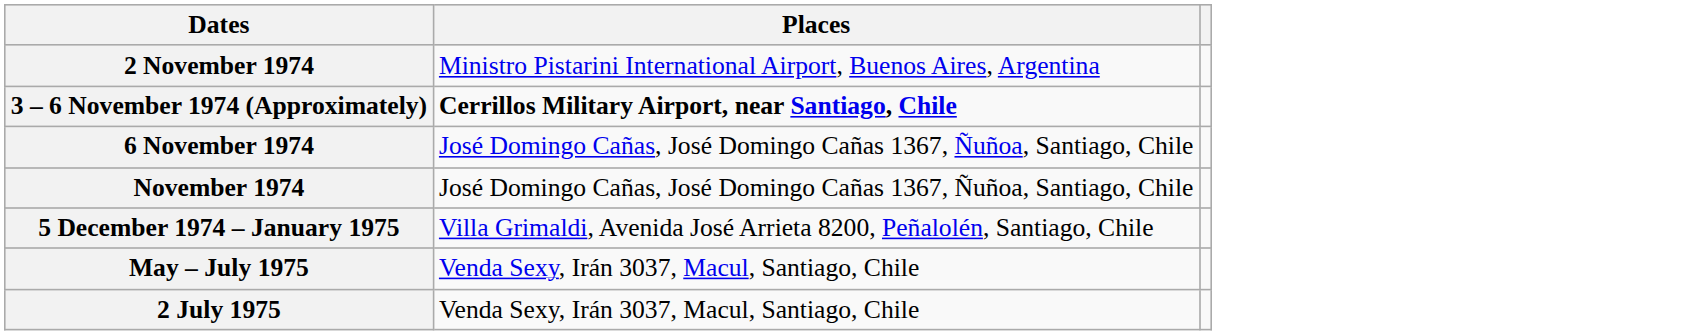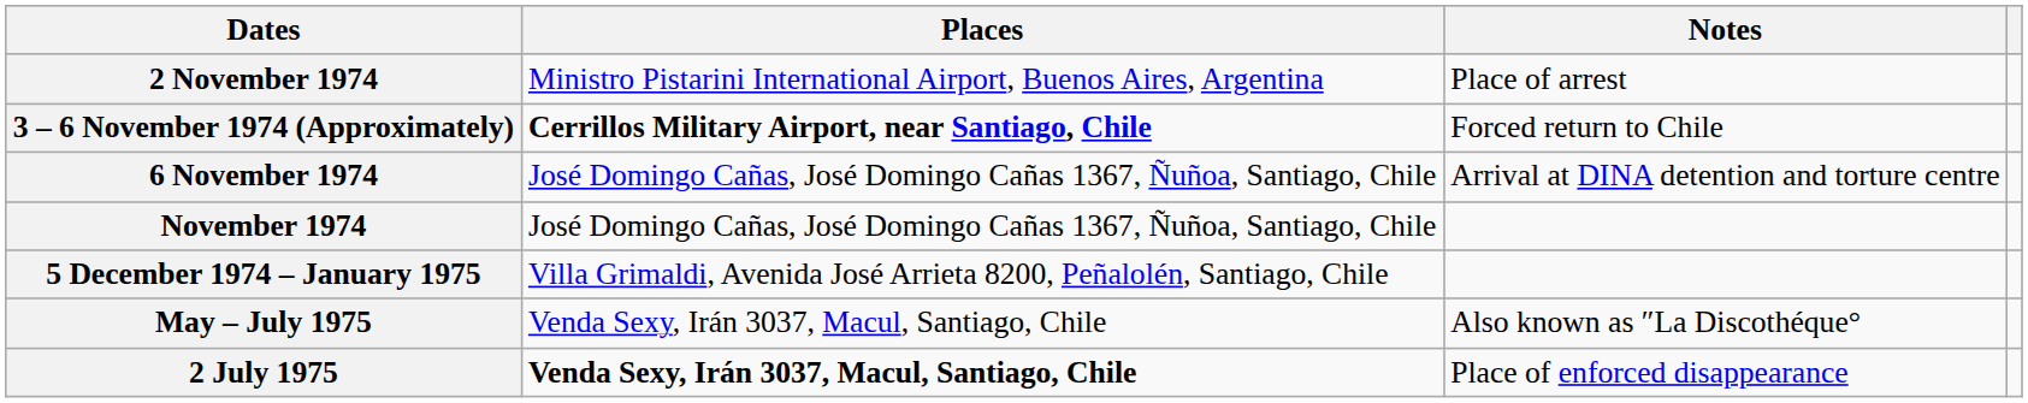 <table class="wikitable sortable plainrowheaders">
 <tr>
 <th scope="col">Dates</th>
 <th scope="col">Places</th>
+<th scope="col" class="unsortable">Notes</th>
 <th scope="col" class="unsortable"></th>
 </tr>
 <tr>
 <th scope="row">2 November 1974</th>
 <td><a href='#'>Ministro Pistarini International Airport</a>, <a href='#'>Buenos Aires</a>, <a href='#'>Argentina</a></td>
+<td>Place of arrest</td>
 <td style="text-align:center;"></td>
 </tr>
 <tr>
 <th scope="row">3 – 6 November 1974 (Approximately)</th>
 <td><strong>Cerrillos Military Airport, near <a href='#'>Santiago</a>, <a href='#'>Chile</a></strong></td>
+<td>Forced return to Chile</td>
 <td style="text-align:center;"></td>
 </tr>
 <tr>
 <th scope="row">6 November 1974</th>
 <td><a href='#'>José Domingo Cañas</a>, José Domingo Cañas 1367, <a href='#'>Ñuñoa</a>, Santiago, Chile</td>
+<td>Arrival at <a href='#'> DINA</a> detention and torture centre</td>
 <td style="text-align:center;"></td>
 </tr>
 <tr>
 <th scope="row">November 1974</th>
 <td>José Domingo Cañas, José Domingo Cañas 1367, Ñuñoa, Santiago, Chile</td>
+<td></td>
 <td style="text-align:center;"></td>
 </tr>
 <tr>
 <th scope="row">5 December 1974 – January 1975</th>
 <td><a href='#'>Villa Grimaldi</a>, Avenida José Arrieta 8200, <a href='#'>Peñalolén</a>, Santiago, Chile</td>
+<td></td>
 <td style="text-align:center;"></td>
 </tr>
 <tr>
 <th scope="row">May – July 1975</th>
 <td><a href='#'>Venda Sexy</a>, Irán 3037, <a href='#'>Macul</a>, Santiago, Chile</td>
+<td>Also known as ″La Discothéque°</td>
 <td style="text-align:center;"></td>
 </tr>
 <tr>
 <th scope="row">2 July 1975</th>
-<td>Venda Sexy, Irán 3037, Macul, Santiago, Chile</td>
+<td><strong>Venda Sexy, Irán 3037, Macul, Santiago, Chile</strong></td>
+<td>Place of <a href='#'>enforced disappearance</a></td>
 <td style="text-align:center;"></td>
 </tr>
 </table>
